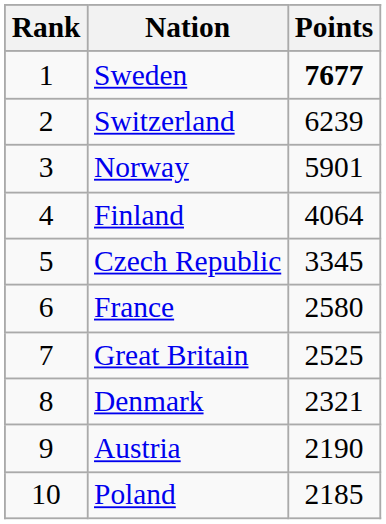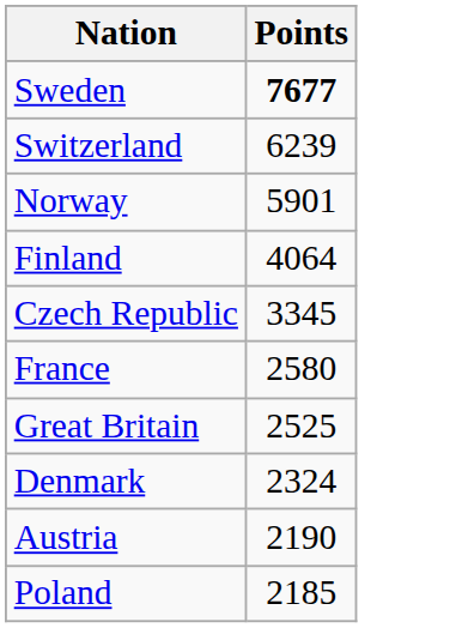 <table class="wikitable" style=text-align:center>
 <tr>
-<th>Rank</th>
 <th>Nation</th>
 <th>Points</th>
 </tr>
 <tr>
-<td>1</td>
 <td align=left> <a href='#'>Sweden</a></td>
 <td><strong>7677</strong></td>
 </tr>
 <tr>
-<td>2</td>
 <td align=left> <a href='#'>Switzerland</a></td>
 <td>6239</td>
 </tr>
 <tr>
-<td>3</td>
 <td align=left> <a href='#'>Norway</a></td>
 <td>5901</td>
 </tr>
 <tr>
-<td>4</td>
 <td align=left> <a href='#'>Finland</a></td>
 <td>4064</td>
 </tr>
 <tr>
-<td>5</td>
 <td align=left> <a href='#'>Czech Republic</a></td>
 <td>3345</td>
 </tr>
 <tr>
-<td>6</td>
 <td align=left> <a href='#'>France</a></td>
 <td>2580</td>
 </tr>
 <tr>
-<td>7</td>
 <td align=left> <a href='#'>Great Britain</a></td>
 <td>2525</td>
 </tr>
 <tr>
-<td>8</td>
 <td align=left> <a href='#'>Denmark</a></td>
-<td>2321</td>
+<td>2324</td>
 </tr>
 <tr>
-<td>9</td>
 <td align=left> <a href='#'>Austria</a></td>
 <td>2190</td>
 </tr>
 <tr>
-<td>10</td>
 <td align=left> <a href='#'>Poland</a></td>
 <td>2185</td>
 </tr>
 </table>
